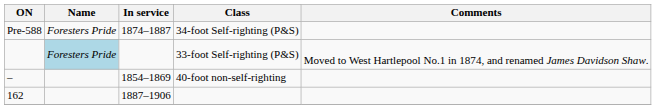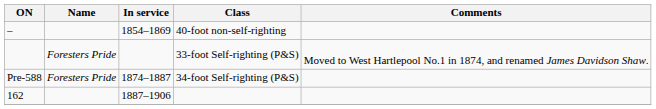 <table class="wikitable">
 <tr>
 <th>ON</th>
 <th>Name</th>
 <th>In service</th>
 <th>Class</th>
 <th>Comments</th>
 </tr>
 <tr>
-<td>Pre-588</td>
-<td><em>Foresters Pride</em></td>
-<td>1874–1887</td>
-<td>34-foot Self-righting (P&S)</td>
+<td>–</td>
+<td></td>
+<td>1854–1869</td>
+<td>40-foot non-self-righting</td>
 <td></td>
 </tr>
 <tr>
 <td></td>
-<td style="background: lightblue;"><em>Foresters Pride</em></td>
+<td><em>Foresters Pride</em></td>
 <td></td>
 <td>33-foot Self-righting (P&S)</td>
 <td><br>Moved to West Hartlepool No.1 in 1874, and renamed <em>James Davidson Shaw</em>.</td>
 </tr>
 <tr>
-<td>–</td>
-<td></td>
-<td>1854–1869</td>
-<td>40-foot non-self-righting</td>
+<td>Pre-588</td>
+<td><em>Foresters Pride</em></td>
+<td>1874–1887</td>
+<td>34-foot Self-righting (P&S)</td>
 <td></td>
 </tr>
 <tr>
 <td>162</td>
 <td></td>
 <td>1887–1906</td>
 <td></td>
 <td></td>
 </tr>
 <tr>
 </tr>
 </table>
